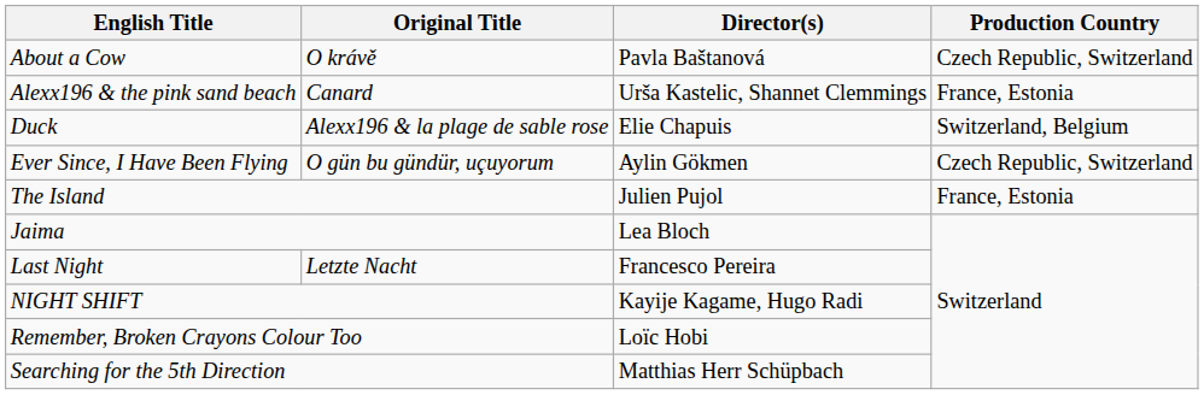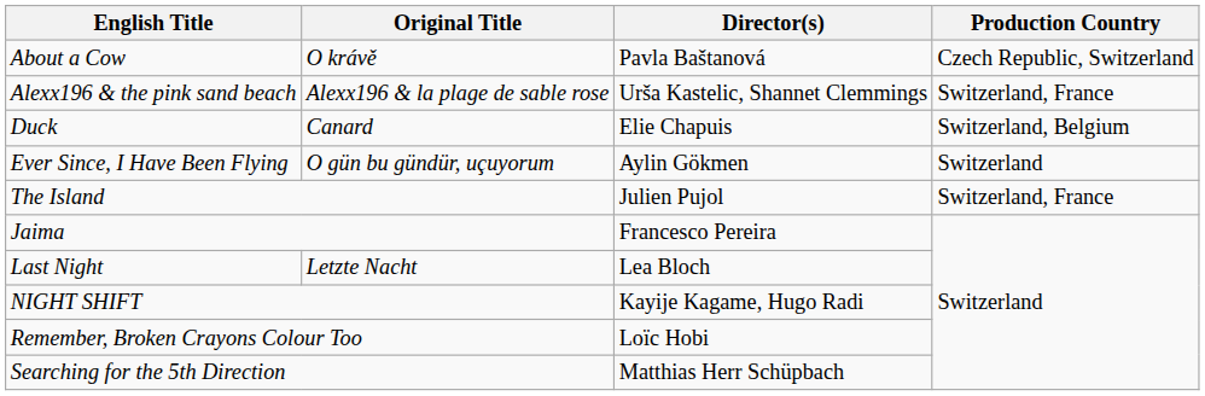 <table class="wikitable">
 <tr>
 <th>English Title</th>
 <th>Original Title</th>
 <th>Director(s)</th>
 <th>Production Country</th>
 </tr>
 <tr>
 <td><em>About a Cow</em></td>
 <td><em>O krávě</em></td>
 <td>Pavla Baštanová</td>
 <td>Czech Republic, Switzerland</td>
 </tr>
 <tr>
 <td><em>Alexx196 & the pink sand beach</em></td>
-<td><em>Canard</em></td>
+<td><em>Alexx196 & la plage de sable rose</em></td>
 <td>Urša Kastelic, Shannet Clemmings</td>
-<td>France, Estonia</td>
+<td>Switzerland, France</td>
 </tr>
 <tr>
 <td><em>Duck</em></td>
-<td><em>Alexx196 & la plage de sable rose</em></td>
+<td><em>Canard</em></td>
 <td>Elie Chapuis</td>
 <td>Switzerland, Belgium</td>
 </tr>
 <tr>
 <td><em>Ever Since, I Have Been Flying</em></td>
 <td><em>O gün bu gündür, uçuyorum</em></td>
 <td>Aylin Gökmen</td>
-<td>Czech Republic, Switzerland</td>
+<td>Switzerland</td>
 </tr>
 <tr>
 <td colspan="2"><em>The Island</em></td>
 <td>Julien Pujol</td>
-<td>France, Estonia</td>
+<td>Switzerland, France</td>
 </tr>
 <tr>
 <td colspan="2"><em>Jaima</em></td>
-<td>Lea Bloch</td>
+<td>Francesco Pereira</td>
 <td rowspan="5">Switzerland</td>
 </tr>
 <tr>
 <td><em>Last Night</em></td>
 <td><em>Letzte Nacht</em></td>
-<td>Francesco Pereira</td>
+<td>Lea Bloch</td>
 </tr>
 <tr>
 <td colspan="2"><em>NIGHT SHIFT</em></td>
 <td>Kayije Kagame, Hugo Radi</td>
 </tr>
 <tr>
 <td colspan="2"><em>Remember, Broken Crayons Colour Too</em></td>
 <td>Loïc Hobi</td>
 </tr>
 <tr>
 <td colspan="2"><em>Searching for the 5th Direction</em></td>
 <td>Matthias Herr Schüpbach</td>
 </tr>
 </table>
